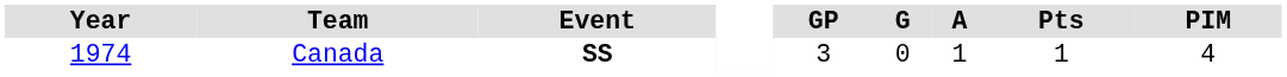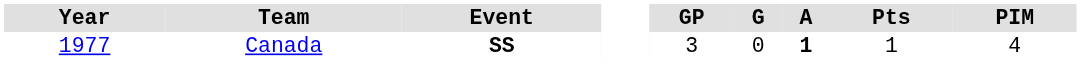 <table border="0" cellpadding="1" cellspacing="0" style="text-align:center; width:50em">
 <tr ALIGN="center" bgcolor="#e0e0e0">
 <th>Year</th>
 <th>Team</th>
 <th>Event</th>
 <th rowspan="99" bgcolor="#ffffff"> </th>
 <th>GP</th>
 <th>G</th>
 <th>A</th>
 <th>Pts</th>
 <th>PIM</th>
 </tr>
 <tr>
-<td><a href='#'>1974</a></td>
+<td><a href='#'>1977</a></td>
 <td><a href='#'>Canada</a></td>
 <td><strong>SS</strong></td>
 <td>3</td>
 <td>0</td>
-<td>1</td>
+<td><strong>1</strong></td>
 <td>1</td>
 <td>4</td>
 </tr>
 </table>
